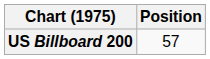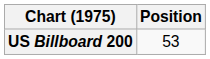 <table class="wikitable plainrowheaders" style="text-align:center">
 <tr>
 <th scope="col">Chart (1975)</th>
 <th scope="col">Position</th>
 </tr>
 <tr>
 <th scope="row">US <em>Billboard</em> 200</th>
-<td>57</td>
+<td>53</td>
 </tr>
 </table>
